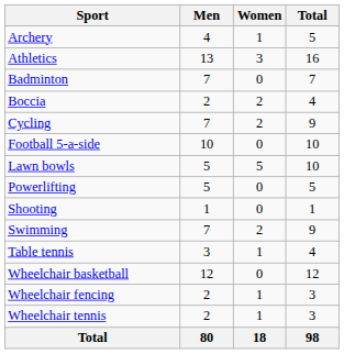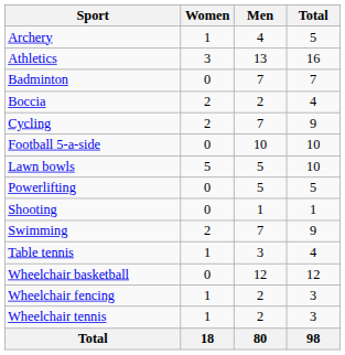 <table class="wikitable sortable" style="text-align:center">
 <tr>
 <th width=200>Sport</th>
+<th width=55>Women</th>
 <th width="55">Men</th>
-<th width=55>Women</th>
 <th width=55>Total</th>
 </tr>
 <tr>
 <td align="left"><a href='#'>Archery</a></td>
+<td>1</td>
 <td>4</td>
-<td>1</td>
 <td>5</td>
 </tr>
 <tr>
 <td align="left"><a href='#'>Athletics</a></td>
+<td>3</td>
 <td>13</td>
-<td>3</td>
 <td>16</td>
 </tr>
 <tr>
 <td align="left"><a href='#'>Badminton</a></td>
+<td>0</td>
 <td>7</td>
-<td>0</td>
 <td>7</td>
 </tr>
 <tr>
 <td align="left"><a href='#'>Boccia</a></td>
 <td>2</td>
 <td>2</td>
 <td>4</td>
 </tr>
 <tr>
 <td align="left"><a href='#'>Cycling</a></td>
+<td>2</td>
 <td>7</td>
-<td>2</td>
 <td>9</td>
 </tr>
 <tr>
 <td align="left"><a href='#'>Football 5-a-side</a></td>
+<td>0</td>
 <td>10</td>
-<td>0</td>
 <td>10</td>
 </tr>
 <tr>
 <td align="left"><a href='#'>Lawn bowls</a></td>
 <td>5</td>
 <td>5</td>
 <td>10</td>
 </tr>
 <tr>
 <td align="left"><a href='#'>Powerlifting</a></td>
+<td>0</td>
 <td>5</td>
-<td>0</td>
 <td>5</td>
 </tr>
 <tr>
 <td align="left"><a href='#'>Shooting</a></td>
+<td>0</td>
 <td>1</td>
-<td>0</td>
 <td>1</td>
 </tr>
 <tr>
 <td align="left"><a href='#'>Swimming</a></td>
+<td>2</td>
 <td>7</td>
-<td>2</td>
 <td>9</td>
 </tr>
 <tr>
 <td align="left"><a href='#'>Table tennis</a></td>
+<td>1</td>
 <td>3</td>
-<td>1</td>
 <td>4</td>
 </tr>
 <tr>
 <td align="left"><a href='#'>Wheelchair basketball</a></td>
+<td>0</td>
 <td>12</td>
-<td>0</td>
 <td>12</td>
 </tr>
 <tr>
 <td align="left"><a href='#'>Wheelchair fencing</a></td>
+<td>1</td>
 <td>2</td>
-<td>1</td>
 <td>3</td>
 </tr>
 <tr>
 <td align="left"><a href='#'>Wheelchair tennis</a></td>
+<td>1</td>
 <td>2</td>
-<td>1</td>
 <td>3</td>
 </tr>
 <tr>
 <th>Total</th>
+<th>18</th>
 <th>80</th>
-<th>18</th>
 <th>98</th>
 </tr>
 </table>
